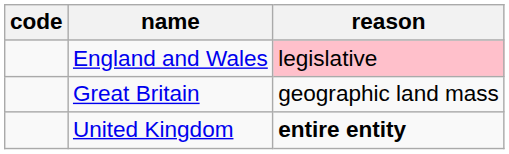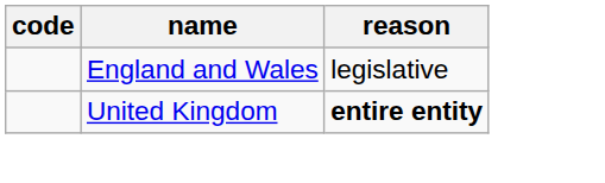 <table class="wikitable sortable">
 <tr>
 <th>code</th>
 <th>name</th>
 <th>reason</th>
 </tr>
 <tr>
 <td></td>
 <td><a href='#'>England and Wales</a></td>
-<td style="background: pink;">legislative</td>
-</tr>
-<tr>
-<td></td>
-<td><a href='#'>Great Britain</a></td>
-<td>geographic land mass</td>
+<td>legislative</td>
 </tr>
 <tr>
 <td></td>
 <td><a href='#'>United Kingdom</a></td>
 <td><strong>entire entity</strong></td>
 </tr>
 </table>
